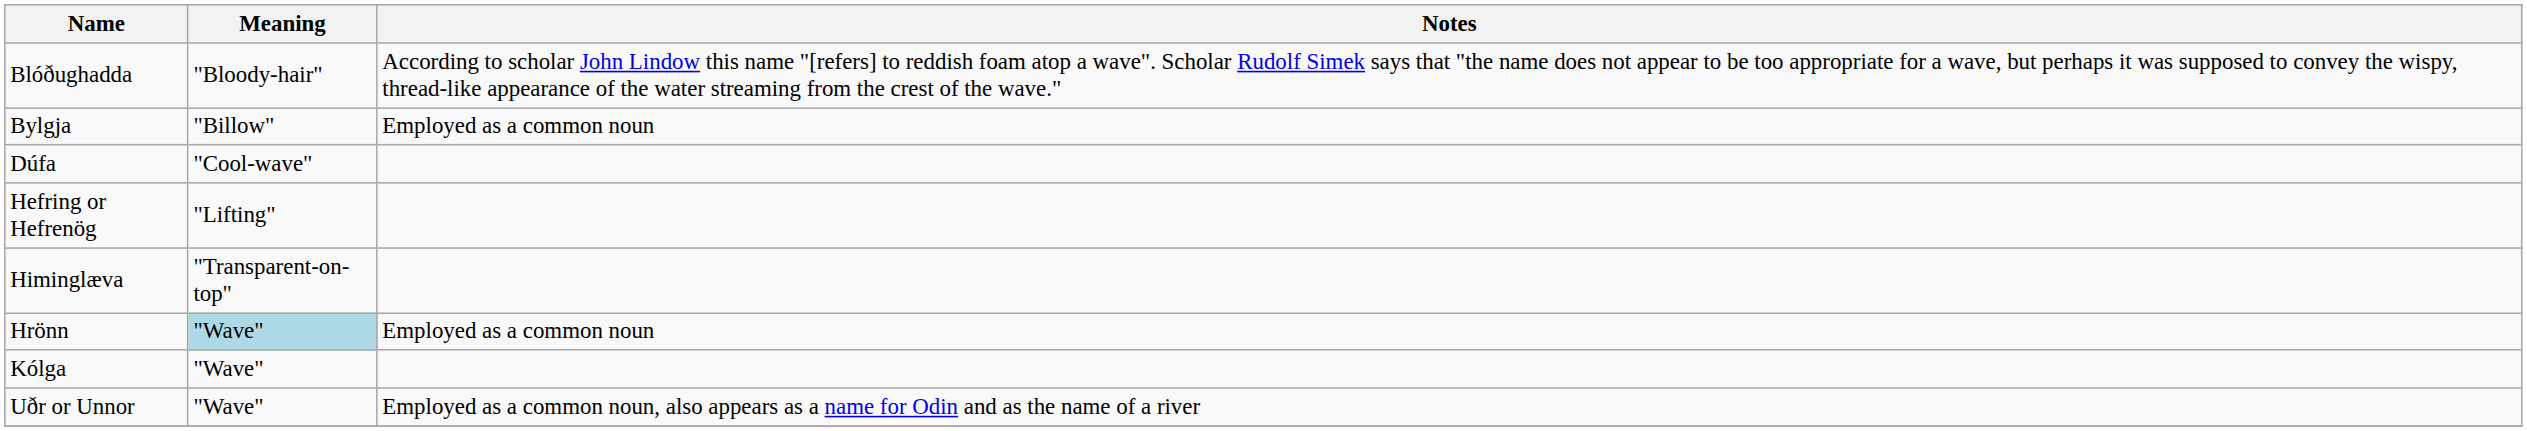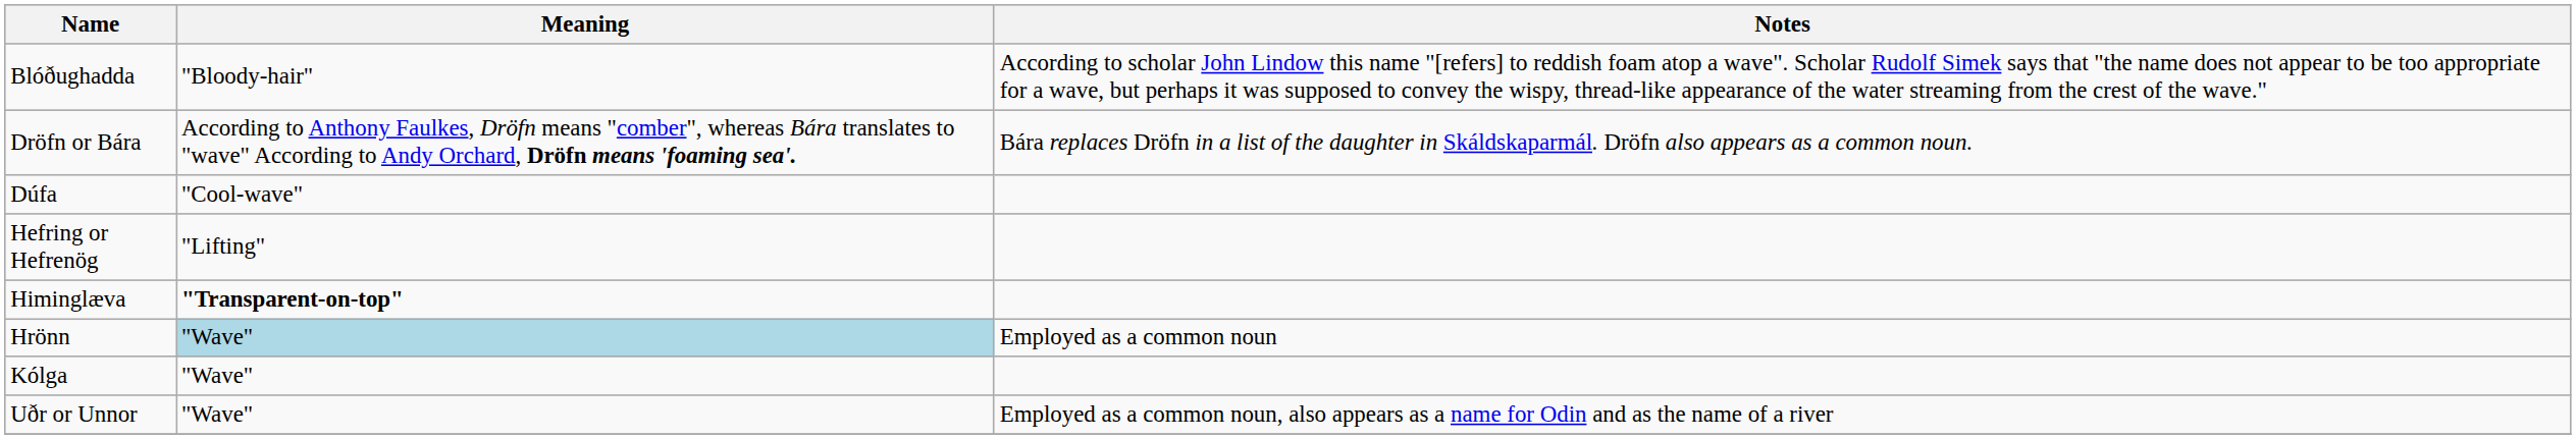 <table class="wikitable sortable plainrowheaders" style="font-size: 90%; width: 100%">
 <tr>
 <th scope=col>Name</th>
 <th class="unsortable" scope=col>Meaning</th>
 <th scope=col>Notes</th>
 </tr>
 <tr>
 <td>Blóðughadda</td>
 <td>"Bloody-hair"</td>
 <td>According to scholar <a href='#'>John Lindow</a> this name "[refers] to reddish foam atop a wave". Scholar <a href='#'>Rudolf Simek</a> says that "the name does not appear to be too appropriate for a wave, but perhaps it was supposed to convey the wispy, thread-like appearance of the water streaming from the crest of the wave."</td>
 </tr>
 <tr>
-<td>Bylgja</td>
-<td>"Billow"</td>
-<td>Employed as a common noun</td>
+<td>Dröfn or Bára</td>
+<td>According to <a href='#'>Anthony Faulkes</a>, <em>Dröfn</em> means "<a href='#'>comber</a>", whereas <em>Bára</em> translates to "wave" According to <a href='#'>Andy Orchard</a>, <strong>Dröfn<em> means 'foaming sea'.</td>
+<td></em>Bára<em> replaces </em>Dröfn<em> in a list of the daughter in </em><a href='#'>Skáldskaparmál</a><em>. </em>Dröfn<em> also appears as a common noun.</td>
 </tr>
 <tr>
 <td>Dúfa</td>
 <td>"Cool-wave"</td>
 <td></td>
 </tr>
 <tr>
 <td>Hefring or Hefrenög</td>
 <td>"Lifting"</td>
 <td></td>
 </tr>
 <tr>
 <td>Himinglæva</td>
-<td>"Transparent-on-top"</td>
+<td><strong>"Transparent-on-top"</strong></td>
 <td></td>
 </tr>
 <tr>
 <td>Hrönn</td>
 <td style="background: lightblue;">"Wave"</td>
 <td>Employed as a common noun</td>
 </tr>
 <tr>
 <td>Kólga</td>
 <td>"Wave"</td>
 <td></td>
 </tr>
 <tr>
 <td>Uðr or Unnor</td>
 <td>"Wave"</td>
 <td>Employed as a common noun, also appears as a <a href='#'>name for Odin</a> and as the name of a river</td>
 </tr>
 <tr>
 </tr>
 </table>
